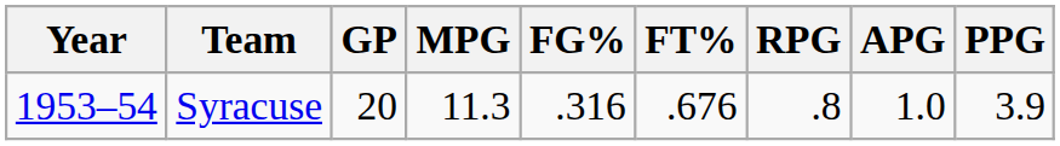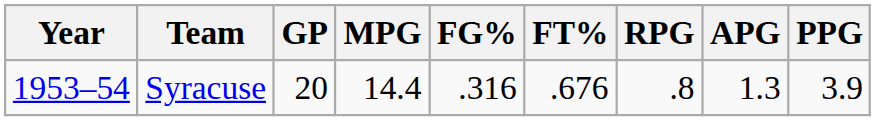 <table class="wikitable sortable" style="font-size:95%; text-align:right;">
 <tr>
 <th>Year</th>
 <th>Team</th>
 <th>GP</th>
 <th>MPG</th>
 <th>FG%</th>
 <th>FT%</th>
 <th>RPG</th>
 <th>APG</th>
 <th>PPG</th>
 </tr>
 <tr>
 <td align="left"><a href='#'>1953–54</a></td>
 <td align="left"><a href='#'>Syracuse</a></td>
 <td>20</td>
-<td>11.3</td>
+<td>14.4</td>
 <td>.316</td>
 <td>.676</td>
 <td>.8</td>
-<td>1.0</td>
+<td>1.3</td>
 <td>3.9</td>
 </tr>
 </table>
